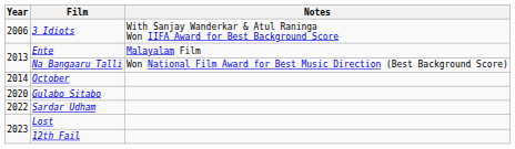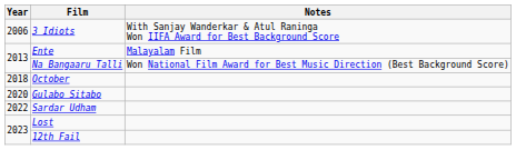 <table class="wikitable">
 <tr>
 <th>Year</th>
 <th>Film</th>
 <th>Notes</th>
 </tr>
 <tr>
 <td>2006</td>
 <td><em><a href='#'>3 Idiots</a></em></td>
 <td>With Sanjay Wanderkar & Atul Raninga<br>Won <a href='#'>IIFA Award for Best Background Score</a></td>
 </tr>
 <tr>
 <td rowspan="2">2013</td>
 <td><em><a href='#'>Ente</a></em></td>
 <td><a href='#'>Malayalam</a> Film</td>
 </tr>
 <tr>
 <td><em><a href='#'>Na Bangaaru Talli</a></em></td>
 <td>Won <a href='#'>National Film Award for Best Music Direction</a> (Best Background Score)</td>
 </tr>
 <tr>
-<td>2014</td>
+<td>2018</td>
 <td><em><a href='#'>October</a></em></td>
 <td></td>
 </tr>
 <tr>
 <td>2020</td>
 <td><em><a href='#'>Gulabo Sitabo</a></em></td>
 <td></td>
 </tr>
 <tr>
 <td>2022</td>
 <td><em><a href='#'>Sardar Udham</a></em></td>
 <td></td>
 </tr>
 <tr>
 <td rowspan="2">2023</td>
 <td><em><a href='#'>Lost</a></em></td>
 <td></td>
 </tr>
 <tr>
 <td><em><a href='#'>12th Fail</a></em></td>
 <td></td>
 </tr>
 </table>
